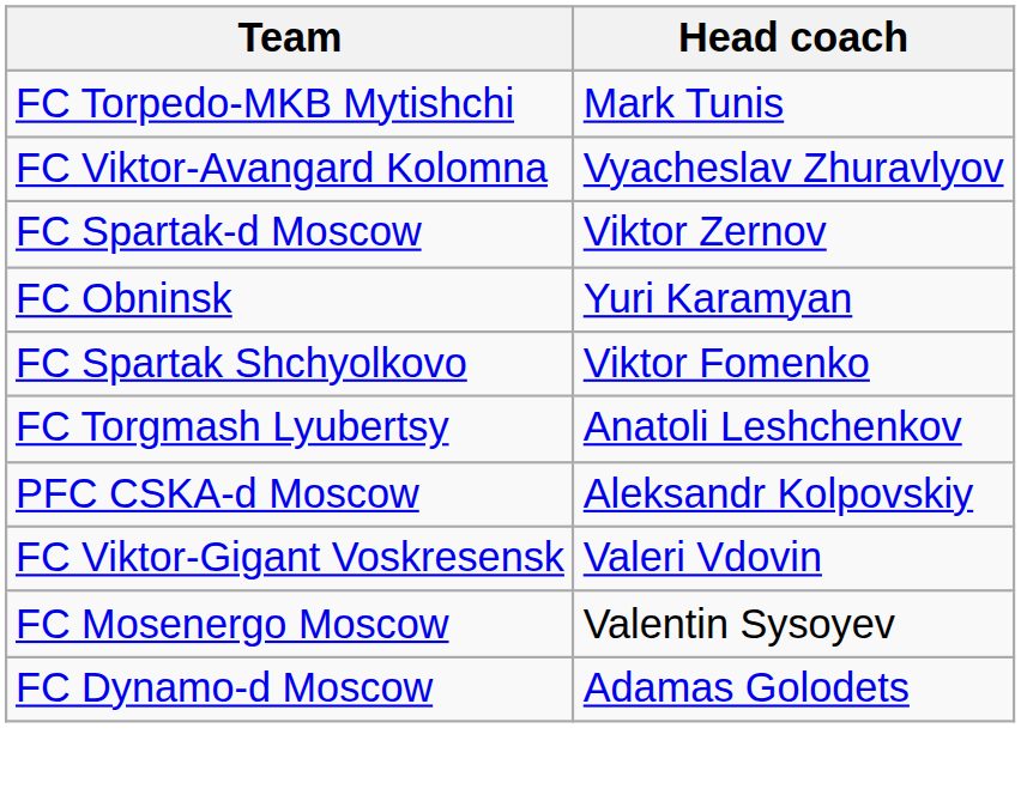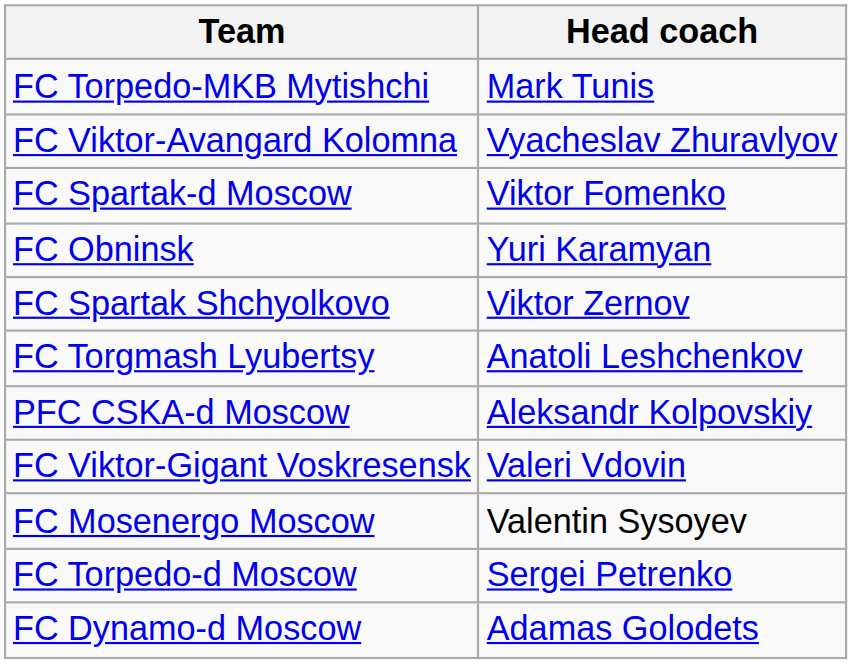 <table class="wikitable" style="float:left; margin-right:1em">
 <tr>
 <th>Team</th>
 <th>Head coach</th>
 </tr>
 <tr>
 <td><a href='#'>FC Torpedo-MKB Mytishchi</a></td>
 <td><a href='#'>Mark Tunis</a></td>
 </tr>
 <tr>
 <td><a href='#'>FC Viktor-Avangard Kolomna</a></td>
 <td><a href='#'>Vyacheslav Zhuravlyov</a></td>
 </tr>
 <tr>
 <td><a href='#'>FC Spartak-d Moscow</a></td>
-<td><a href='#'>Viktor Zernov</a></td>
+<td><a href='#'>Viktor Fomenko</a></td>
 </tr>
 <tr>
 <td><a href='#'>FC Obninsk</a></td>
 <td><a href='#'>Yuri Karamyan</a></td>
 </tr>
 <tr>
 <td><a href='#'>FC Spartak Shchyolkovo</a></td>
-<td><a href='#'>Viktor Fomenko</a></td>
+<td><a href='#'>Viktor Zernov</a></td>
 </tr>
 <tr>
 <td><a href='#'>FC Torgmash Lyubertsy</a></td>
 <td><a href='#'>Anatoli Leshchenkov</a></td>
 </tr>
 <tr>
 <td><a href='#'>PFC CSKA-d Moscow</a></td>
 <td><a href='#'>Aleksandr Kolpovskiy</a></td>
 </tr>
 <tr>
 <td><a href='#'>FC Viktor-Gigant Voskresensk</a></td>
 <td><a href='#'>Valeri Vdovin</a></td>
 </tr>
 <tr>
 <td><a href='#'>FC Mosenergo Moscow</a></td>
 <td>Valentin Sysoyev</td>
 </tr>
 <tr>
+<td><a href='#'>FC Torpedo-d Moscow</a></td>
+<td><a href='#'>Sergei Petrenko</a></td>
+</tr>
+<tr>
 <td><a href='#'>FC Dynamo-d Moscow</a></td>
 <td><a href='#'>Adamas Golodets</a></td>
 </tr>
 </table>
